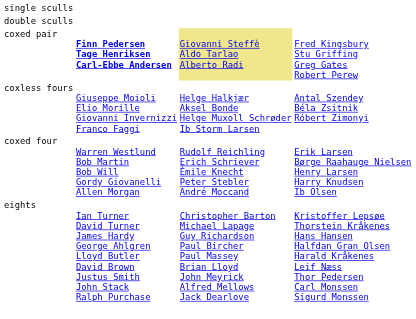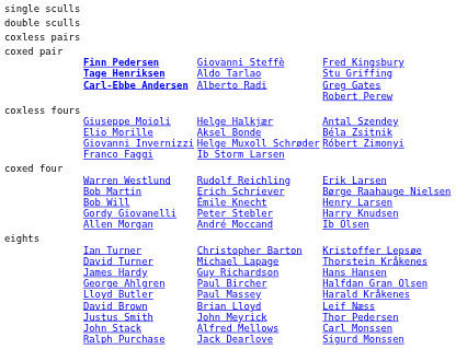 <table>
 <tr valign="top">
 <td>single sculls<br></td>
 <td></td>
 <td></td>
 <td></td>
 </tr>
 <tr valign="top">
 <td>double sculls<br></td>
 <td></td>
 <td></td>
 <td></td>
 </tr>
 <tr valign="top">
+<td>coxless pairs<br></td>
+<td></td>
+<td></td>
+<td></td>
+</tr>
+<tr valign="top">
 <td>coxed pair<br></td>
 <td><strong><br><a href='#'>Finn Pedersen</a><br><a href='#'>Tage Henriksen</a><br><a href='#'>Carl-Ebbe Andersen</a></strong></td>
-<td style="background: khaki;"><br><a href='#'>Giovanni Steffè</a><br><a href='#'>Aldo Tarlao</a><br><a href='#'>Alberto Radi</a></td>
+<td><br><a href='#'>Giovanni Steffè</a><br><a href='#'>Aldo Tarlao</a><br><a href='#'>Alberto Radi</a></td>
 <td><br><a href='#'>Fred Kingsbury</a><br><a href='#'>Stu Griffing</a><br><a href='#'>Greg Gates</a><br><a href='#'>Robert Perew</a></td>
 </tr>
 <tr valign="top">
 <td>coxless fours<br></td>
 <td><br><a href='#'>Giuseppe Moioli</a><br><a href='#'>Elio Morille</a><br><a href='#'>Giovanni Invernizzi</a><br><a href='#'>Franco Faggi</a></td>
 <td><br><a href='#'>Helge Halkjær</a><br><a href='#'>Aksel Bonde</a><br><a href='#'>Helge Muxoll Schrøder</a><br><a href='#'>Ib Storm Larsen</a></td>
 <td><br><a href='#'>Antal Szendey</a><br><a href='#'>Béla Zsitnik</a><br><a href='#'>Róbert Zimonyi</a></td>
 </tr>
 <tr valign="top">
 <td>coxed four<br></td>
 <td><br><a href='#'>Warren Westlund</a><br><a href='#'>Bob Martin</a><br><a href='#'>Bob Will</a><br><a href='#'>Gordy Giovanelli</a><br><a href='#'>Allen Morgan</a></td>
 <td><br><a href='#'>Rudolf Reichling</a><br><a href='#'>Erich Schriever</a><br><a href='#'>Émile Knecht</a><br><a href='#'>Peter Stebler</a><br><a href='#'>André Moccand</a></td>
 <td><br><a href='#'>Erik Larsen</a><br><a href='#'>Børge Raahauge Nielsen</a><br><a href='#'>Henry Larsen</a><br><a href='#'>Harry Knudsen</a><br><a href='#'>Ib Olsen</a></td>
 </tr>
 <tr valign="top">
 <td>eights<br></td>
 <td><br><a href='#'>Ian Turner</a><br><a href='#'>David Turner</a><br><a href='#'>James Hardy</a><br><a href='#'>George Ahlgren</a><br><a href='#'>Lloyd Butler</a><br><a href='#'>David Brown</a><br><a href='#'>Justus Smith</a><br><a href='#'>John Stack</a><br><a href='#'>Ralph Purchase</a></td>
 <td><br><a href='#'>Christopher Barton</a><br><a href='#'>Michael Lapage</a><br><a href='#'>Guy Richardson</a><br><a href='#'>Paul Bircher</a><br><a href='#'>Paul Massey</a><br><a href='#'>Brian Lloyd</a><br><a href='#'>John Meyrick</a><br><a href='#'>Alfred Mellows</a><br><a href='#'>Jack Dearlove</a></td>
 <td><br><a href='#'>Kristoffer Lepsøe</a><br><a href='#'>Thorstein Kråkenes</a><br><a href='#'>Hans Hansen</a><br><a href='#'>Halfdan Gran Olsen</a><br><a href='#'>Harald Kråkenes</a><br><a href='#'>Leif Næss</a><br><a href='#'>Thor Pedersen</a><br><a href='#'>Carl Monssen</a><br><a href='#'>Sigurd Monssen</a></td>
 </tr>
 </table>
